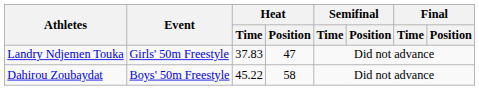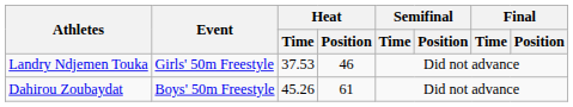 <table class="wikitable" border="1" style="font-size:90%">
 <tr>
 <th rowspan=2>Athletes</th>
 <th rowspan=2>Event</th>
 <th colspan=2>Heat</th>
 <th colspan=2>Semifinal</th>
 <th colspan=2>Final</th>
 </tr>
 <tr>
 <th>Time</th>
 <th>Position</th>
 <th>Time</th>
 <th>Position</th>
 <th>Time</th>
 <th>Position</th>
 </tr>
 <tr>
 <td><a href='#'>Landry Ndjemen Touka</a></td>
 <td><a href='#'>Girls' 50m Freestyle</a></td>
-<td align=center>37.83</td>
-<td align=center>47</td>
+<td align=center>37.53</td>
+<td align=center>46</td>
 <td colspan="4" align=center>Did not advance</td>
 </tr>
 <tr>
 <td><a href='#'>Dahirou Zoubaydat</a></td>
 <td><a href='#'>Boys' 50m Freestyle</a></td>
-<td align=center>45.22</td>
-<td align=center>58</td>
+<td align=center>45.26</td>
+<td align=center>61</td>
 <td colspan="4" align=center>Did not advance</td>
 </tr>
 </table>
